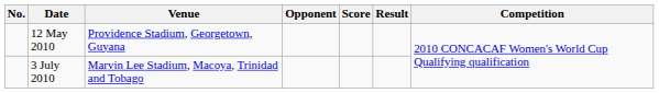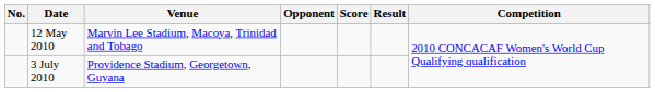 <table class="wikitable">
 <tr>
 <th>No.</th>
 <th>Date</th>
 <th>Venue</th>
 <th>Opponent</th>
 <th>Score</th>
 <th>Result</th>
 <th>Competition</th>
 </tr>
 <tr>
 <td></td>
 <td>12 May 2010</td>
-<td><a href='#'>Providence Stadium</a>, <a href='#'>Georgetown</a>, <a href='#'>Guyana</a></td>
+<td><a href='#'>Marvin Lee Stadium</a>, <a href='#'>Macoya</a>, <a href='#'>Trinidad and Tobago</a></td>
 <td></td>
 <td></td>
 <td></td>
 <td rowspan=2><a href='#'>2010 CONCACAF Women's World Cup Qualifying qualification</a></td>
 </tr>
 <tr>
 <td></td>
 <td>3 July 2010</td>
-<td><a href='#'>Marvin Lee Stadium</a>, <a href='#'>Macoya</a>, <a href='#'>Trinidad and Tobago</a></td>
+<td><a href='#'>Providence Stadium</a>, <a href='#'>Georgetown</a>, <a href='#'>Guyana</a></td>
 <td></td>
 <td></td>
 <td></td>
 </tr>
 </table>
